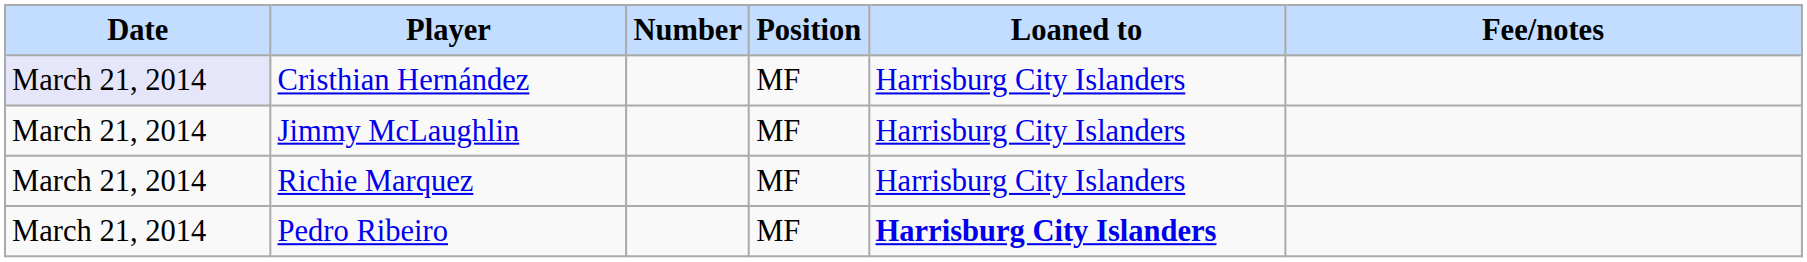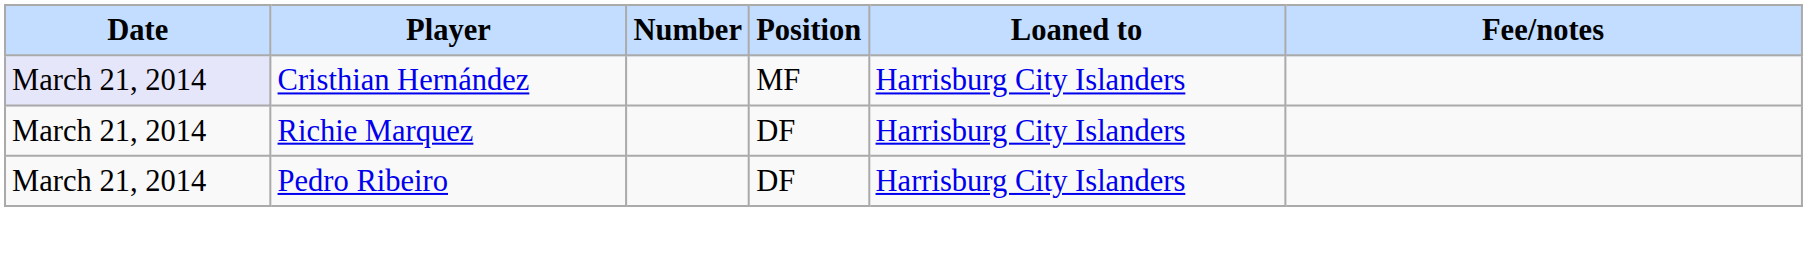 <table class="wikitable" style="text-align:left; font-size:95%;">
 <tr>
 <th style="background:#c2ddff; width:125px;">Date</th>
 <th style="background:#c2ddff; width:170px;">Player</th>
 <th style="background:#c2ddff; width:50px;">Number</th>
 <th style="background:#c2ddff; width:50px;">Position</th>
 <th style="background:#c2ddff; width:200px;">Loaned to</th>
 <th style="background:#c2ddff; width:250px;">Fee/notes</th>
 </tr>
 <tr>
 <td style="background: lavender;">March 21, 2014</td>
 <td> <a href='#'>Cristhian Hernández</a></td>
 <td></td>
 <td>MF</td>
 <td> <a href='#'>Harrisburg City Islanders</a></td>
 <td></td>
 </tr>
 <tr>
 <td>March 21, 2014</td>
-<td> <a href='#'>Jimmy McLaughlin</a></td>
-<td></td>
-<td>MF</td>
-<td> <a href='#'>Harrisburg City Islanders</a></td>
-<td></td>
-</tr>
-<tr>
-<td>March 21, 2014</td>
 <td> <a href='#'>Richie Marquez</a></td>
 <td></td>
-<td>MF</td>
+<td>DF</td>
 <td> <a href='#'>Harrisburg City Islanders</a></td>
 <td></td>
 </tr>
 <tr>
 <td>March 21, 2014</td>
 <td> <a href='#'>Pedro Ribeiro</a></td>
 <td></td>
-<td>MF</td>
-<td><strong> <a href='#'>Harrisburg City Islanders</a></strong></td>
+<td>DF</td>
+<td> <a href='#'>Harrisburg City Islanders</a></td>
 <td></td>
 </tr>
 </table>
